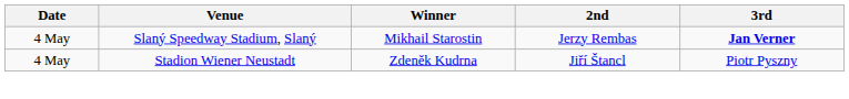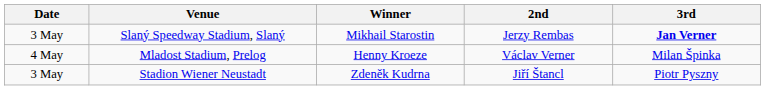 <table class="wikitable" style="text-align:center">
 <tr>
 <th width=100>Date</th>
 <th width=280>Venue</th>
 <th width=180>Winner</th>
 <th width=180>2nd</th>
 <th width=180>3rd</th>
 </tr>
 <tr>
-<td align=center>4 May</td>
+<td align=center>3 May</td>
 <td> <a href='#'>Slaný Speedway Stadium</a>, <a href='#'>Slaný</a></td>
 <td> <a href='#'>Mikhail Starostin</a></td>
 <td> <a href='#'>Jerzy Rembas</a></td>
 <td><strong> <a href='#'>Jan Verner</a></strong></td>
 </tr>
 <tr>
 <td align=center>4 May</td>
+<td> <a href='#'>Mladost Stadium</a>, <a href='#'>Prelog</a></td>
+<td> <a href='#'>Henny Kroeze</a></td>
+<td> <a href='#'>Václav Verner</a></td>
+<td> <a href='#'>Milan Špinka</a></td>
+</tr>
+<tr>
+<td align=center>3 May</td>
 <td> <a href='#'>Stadion Wiener Neustadt</a></td>
 <td> <a href='#'>Zdeněk Kudrna</a></td>
 <td> <a href='#'>Jiří Štancl</a></td>
 <td> <a href='#'>Piotr Pyszny</a></td>
 </tr>
 </table>
